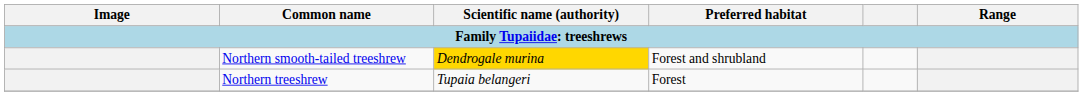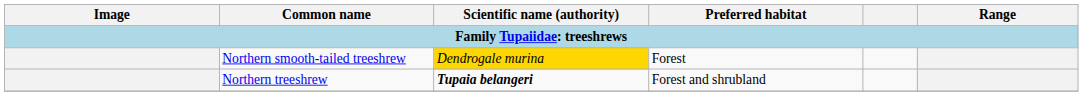 <table width=100% class="wikitable unsortable plainrowheaders">
 <tr>
 <th width="20%" style="text-align: center;">Image</th>
 <th width="20%">Common name</th>
 <th width="20%">Scientific name (authority)</th>
 <th width="20%">Preferred habitat</th>
 <th width="5%"></th>
 <th width="15%">Range</th>
 </tr>
 <tr>
 <td style="text-align:center;background:lightblue;" colspan=6><strong>Family <a href='#'>Tupaiidae</a>: treeshrews</strong></td>
 </tr>
 <tr>
 <th style="text-align: center;"></th>
 <td><a href='#'>Northern smooth-tailed treeshrew</a></td>
 <td style="background: gold;"><em>Dendrogale murina</em><br></td>
-<td>Forest and shrubland</td>
+<td>Forest</td>
 <td><br></td>
 <th style="text-align: center;"></th>
 </tr>
 <tr>
 <th style="text-align: center;"></th>
 <td><a href='#'>Northern treeshrew</a></td>
-<td><em>Tupaia belangeri</em><br></td>
-<td>Forest</td>
+<td><strong><em>Tupaia belangeri</em><br></strong></td>
+<td>Forest and shrubland</td>
 <td><br></td>
 <th style="text-align: center;"></th>
 </tr>
 <tr>
 </tr>
 </table>
